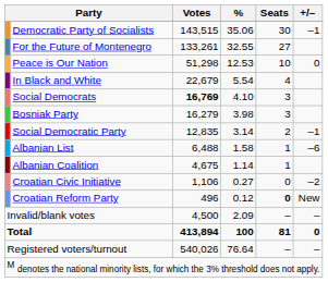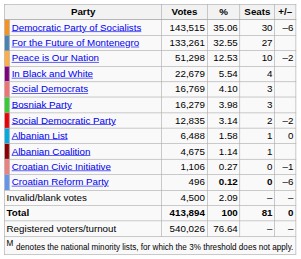 <table class=wikitable style=text-align:right>
 <tr>
 <th colspan=2>Party</th>
 <th>Votes</th>
 <th>%</th>
 <th>Seats</th>
 <th>+/–</th>
 </tr>
 <tr>
 </tr>
 <tr>
 <td style="background-color:#F6931D"></td>
 <td align=left><a href='#'>Democratic Party of Socialists</a></td>
 <td>143,515</td>
 <td>35.06</td>
 <td>30</td>
-<td>–1</td>
+<td>–6</td>
 </tr>
 <tr>
 <td style="background-color:#4682B4"></td>
 <td align=left><a href='#'>For the Future of Montenegro</a></td>
 <td>133,261</td>
 <td>32.55</td>
 <td>27</td>
 <td> </td>
 </tr>
 <tr>
 <td style="background-color:#ffae42"></td>
 <td align=left><a href='#'>Peace is Our Nation</a></td>
 <td>51,298</td>
 <td>12.53</td>
 <td>10</td>
-<td>0</td>
+<td>–2</td>
 </tr>
 <tr>
 <td style="background-color:#800080"></td>
 <td align=left><a href='#'>In Black and White</a></td>
 <td>22,679</td>
 <td>5.54</td>
 <td>4</td>
 <td></td>
 </tr>
 <tr>
 <td style="background-color:#f47171"></td>
 <td align=left><a href='#'>Social Democrats</a></td>
-<td><strong>16,769</strong></td>
+<td>16,769</td>
 <td>4.10</td>
 <td>3</td>
 <td></td>
 </tr>
 <tr>
 <td style="background-color:#32CD32"></td>
 <td align=left><a href='#'>Bosniak Party</a></td>
 <td>16,279</td>
 <td>3.98</td>
 <td>3</td>
 <td></td>
 </tr>
 <tr>
 <td style="background-color:#E90007"></td>
 <td align=left><a href='#'>Social Democratic Party</a></td>
 <td>12,835</td>
 <td>3.14</td>
 <td>2</td>
-<td>–1</td>
+<td>–2</td>
 </tr>
 <tr>
 <td style="background-color:#00AAE4"></td>
 <td align=left><a href='#'>Albanian List</a></td>
 <td>6,488</td>
 <td>1.58</td>
 <td>1</td>
-<td>–6</td>
+<td>0</td>
 </tr>
 <tr>
 <td style="background-color:#8B0000"></td>
 <td align=left><a href='#'>Albanian Coalition</a></td>
 <td>4,675</td>
 <td>1.14</td>
 <td>1</td>
 <td></td>
 </tr>
 <tr>
 <td style="background-color:#f08080"></td>
 <td align=left><a href='#'>Croatian Civic Initiative</a></td>
 <td>1,106</td>
 <td>0.27</td>
 <td>0</td>
-<td>–2</td>
+<td>–1</td>
 </tr>
 <tr>
 <td style="background-color:#6495ED"></td>
 <td align=left><a href='#'>Croatian Reform Party</a></td>
 <td>496</td>
-<td>0.12</td>
+<td><strong>0.12</strong></td>
 <td><strong>0</strong></td>
-<td>New</td>
+<td>–6</td>
 </tr>
 <tr>
 <td align=left colspan=2>Invalid/blank votes</td>
 <td>4,500</td>
 <td>2.09</td>
 <td>–</td>
 <td>–</td>
 </tr>
 <tr>
 <td align=left colspan=2><strong>Total</strong></td>
 <td><strong>413,894 </strong></td>
 <td><strong>100</strong></td>
 <td><strong>81</strong></td>
 <td><strong>0</strong></td>
 </tr>
 <tr>
 <td align=left colspan=2>Registered voters/turnout</td>
 <td>540,026</td>
 <td>76.64</td>
 <td>–</td>
 <td>–</td>
 </tr>
 <tr>
 <td colspan="6" align="left"><sup>M</sup> <small>denotes the national minority lists, for which the 3% threshold does not apply.</small></td>
 </tr>
 </table>
